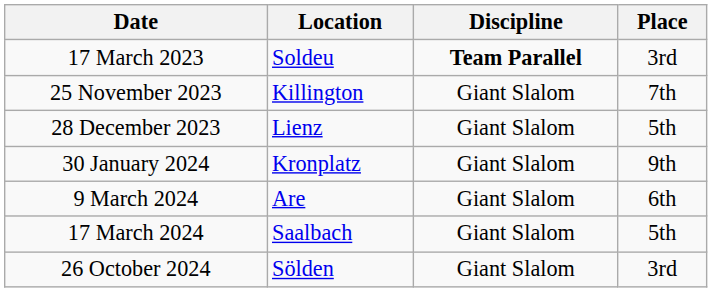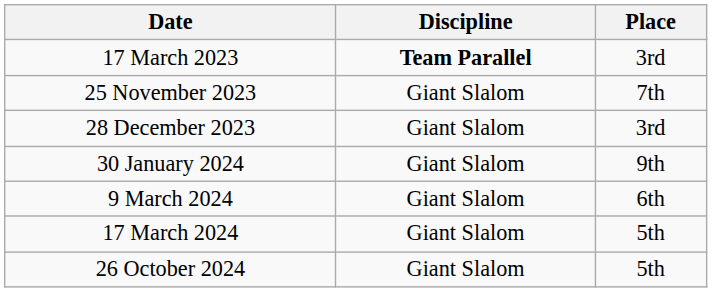 <table class="wikitable" width="40%" style="font-size:100%; text-align:center;">
 <tr>
 <th>Date</th>
-<th>Location</th>
 <th>Discipline</th>
 <th>Place</th>
 </tr>
 <tr>
 <td>17 March 2023</td>
-<td align="left"> <a href='#'>Soldeu</a></td>
 <td><strong>Team Parallel</strong></td>
 <td>3rd</td>
 </tr>
 <tr>
 <td>25 November 2023</td>
-<td align="left"> <a href='#'>Killington</a></td>
 <td>Giant Slalom</td>
 <td>7th</td>
 </tr>
 <tr>
 <td>28 December 2023</td>
-<td align="left"> <a href='#'>Lienz</a></td>
 <td>Giant Slalom</td>
-<td>5th</td>
+<td>3rd</td>
 </tr>
 <tr>
 <td>30 January 2024</td>
-<td align="left"> <a href='#'>Kronplatz</a></td>
 <td>Giant Slalom</td>
 <td>9th</td>
 </tr>
 <tr>
 <td>9 March 2024</td>
-<td align="left"> <a href='#'>Are</a></td>
 <td>Giant Slalom</td>
 <td>6th</td>
 </tr>
 <tr>
 <td>17 March 2024</td>
-<td align="left"> <a href='#'>Saalbach</a></td>
 <td>Giant Slalom</td>
 <td>5th</td>
 </tr>
 <tr>
 <td>26 October 2024</td>
-<td align="left"> <a href='#'>Sölden</a></td>
 <td>Giant Slalom</td>
-<td>3rd</td>
+<td>5th</td>
 </tr>
 </table>
